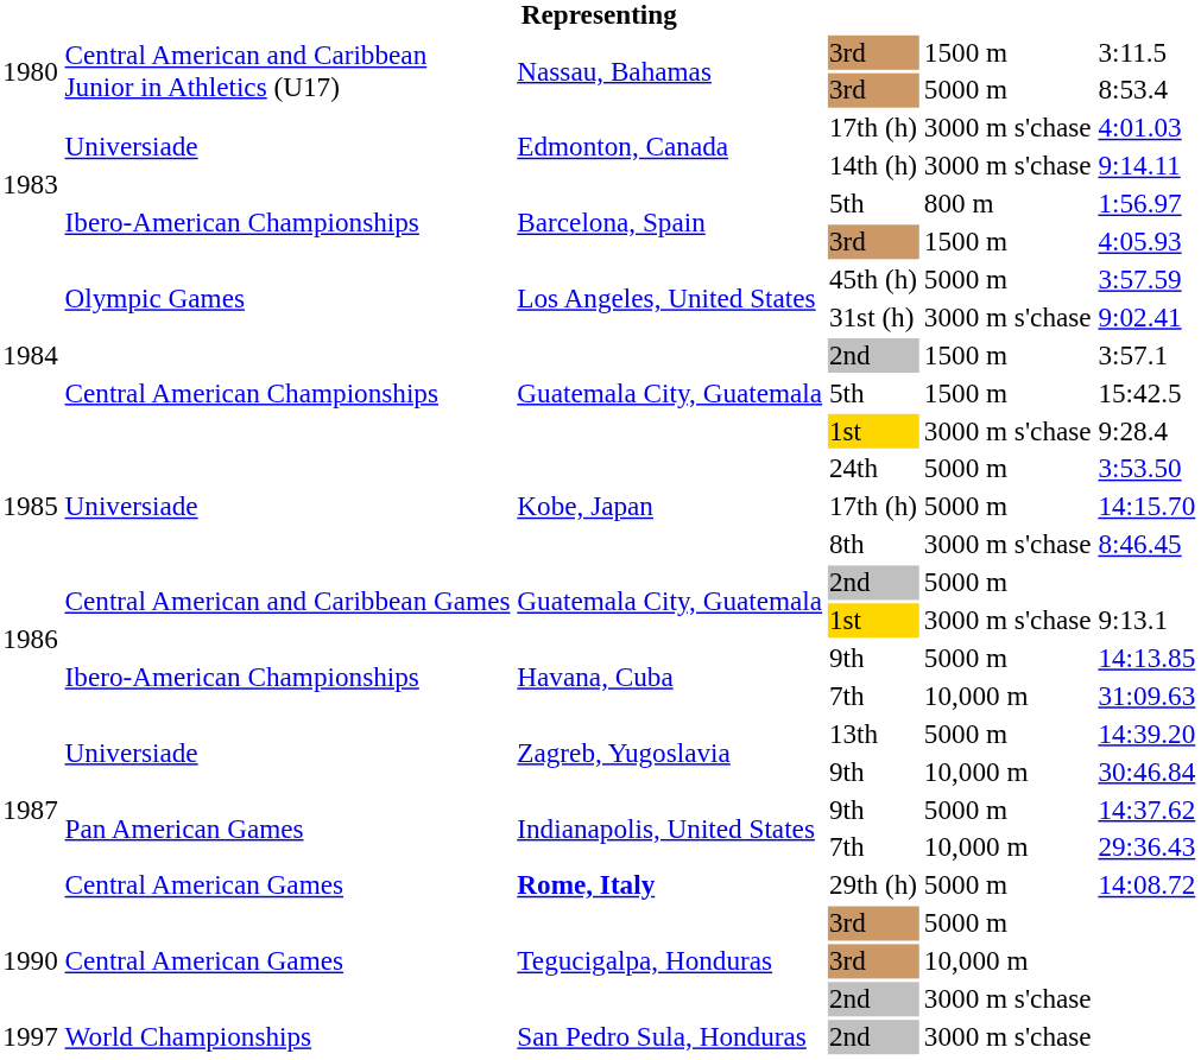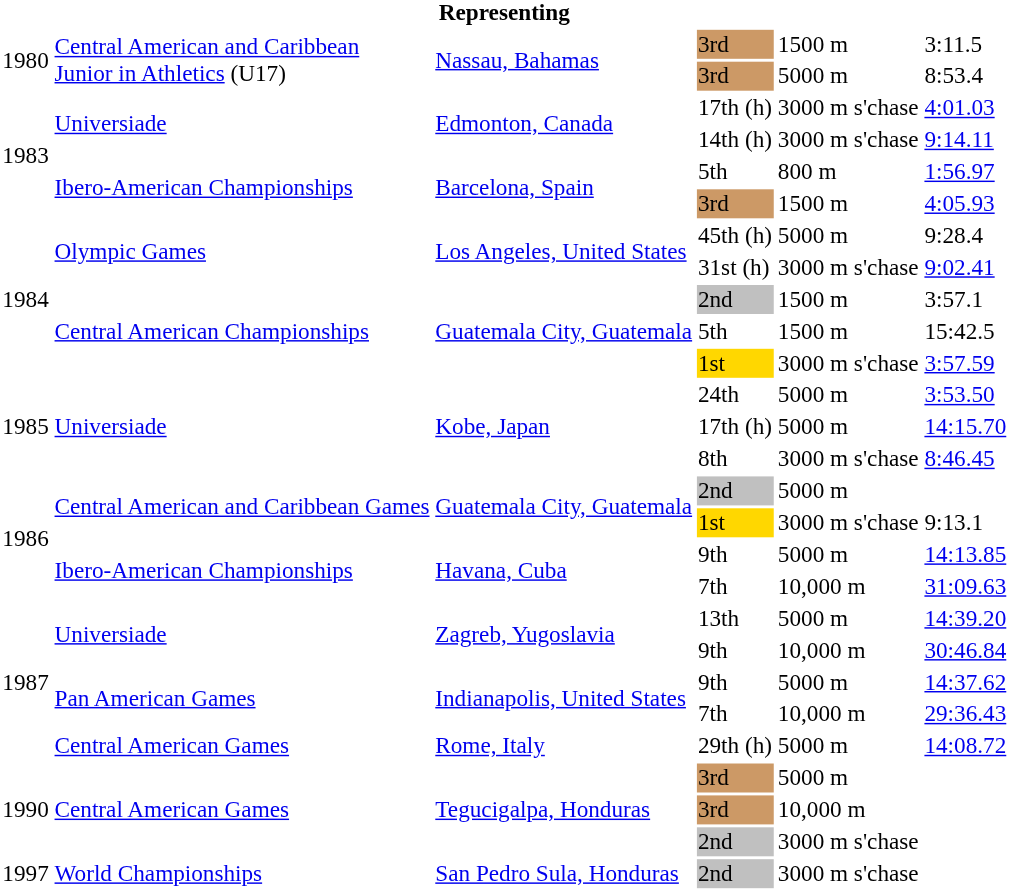 <table>
 <tr>
 <th colspan="6">Representing </th>
 </tr>
 <tr>
 <td rowspan=2>1980</td>
 <td rowspan=2><a href='#'>Central American and Caribbean<br>Junior in Athletics</a> (U17)</td>
 <td rowspan=2><a href='#'>Nassau, Bahamas</a></td>
 <td bgcolor=cc9966>3rd</td>
 <td>1500 m</td>
 <td>3:11.5</td>
 </tr>
 <tr>
 <td bgcolor=cc9966>3rd</td>
 <td>5000 m</td>
 <td>8:53.4</td>
 </tr>
 <tr>
 <td rowspan=4>1983</td>
 <td rowspan=2><a href='#'>Universiade</a></td>
 <td rowspan=2><a href='#'>Edmonton, Canada</a></td>
 <td>17th (h)</td>
 <td>3000 m s'chase</td>
 <td><a href='#'>4:01.03</a></td>
 </tr>
 <tr>
 <td>14th (h)</td>
 <td>3000 m s'chase</td>
 <td><a href='#'>9:14.11</a></td>
 </tr>
 <tr>
 <td rowspan=2><a href='#'>Ibero-American Championships</a></td>
 <td rowspan=2><a href='#'>Barcelona, Spain</a></td>
 <td>5th</td>
 <td>800 m</td>
 <td><a href='#'>1:56.97</a></td>
 </tr>
 <tr>
 <td bgcolor=cc9966>3rd</td>
 <td>1500 m</td>
 <td><a href='#'>4:05.93</a></td>
 </tr>
 <tr>
 <td rowspan=5>1984</td>
 <td rowspan=2><a href='#'>Olympic Games</a></td>
 <td rowspan=2><a href='#'>Los Angeles, United States</a></td>
 <td>45th (h)</td>
 <td>5000 m</td>
-<td><a href='#'>3:57.59</a></td>
+<td>9:28.4</td>
 </tr>
 <tr>
 <td>31st (h)</td>
 <td>3000 m s'chase</td>
 <td><a href='#'>9:02.41</a></td>
 </tr>
 <tr>
 <td rowspan=3><a href='#'>Central American Championships</a></td>
 <td rowspan=3><a href='#'>Guatemala City, Guatemala</a></td>
 <td bgcolor=silver>2nd</td>
 <td>1500 m</td>
 <td>3:57.1</td>
 </tr>
 <tr>
 <td>5th</td>
 <td>1500 m</td>
 <td>15:42.5</td>
 </tr>
 <tr>
 <td bgcolor=gold>1st</td>
 <td>3000 m s'chase</td>
-<td>9:28.4</td>
+<td><a href='#'>3:57.59</a></td>
 </tr>
 <tr>
 <td rowspan=3>1985</td>
 <td rowspan=3><a href='#'>Universiade</a></td>
 <td rowspan=3><a href='#'>Kobe, Japan</a></td>
 <td>24th</td>
 <td>5000 m</td>
 <td><a href='#'>3:53.50</a></td>
 </tr>
 <tr>
 <td>17th (h)</td>
 <td>5000 m</td>
 <td><a href='#'>14:15.70</a></td>
 </tr>
 <tr>
 <td>8th</td>
 <td>3000 m s'chase</td>
 <td><a href='#'>8:46.45</a></td>
 </tr>
 <tr>
 <td rowspan=4>1986</td>
 <td rowspan=2><a href='#'>Central American and Caribbean Games</a></td>
 <td rowspan=2><a href='#'>Guatemala City, Guatemala</a></td>
 <td bgcolor=silver>2nd</td>
 <td>5000 m</td>
 <td></td>
 </tr>
 <tr>
 <td bgcolor=gold>1st</td>
 <td>3000 m s'chase</td>
 <td>9:13.1</td>
 </tr>
 <tr>
 <td rowspan=2><a href='#'>Ibero-American Championships</a></td>
 <td rowspan=2><a href='#'>Havana, Cuba</a></td>
 <td>9th</td>
 <td>5000 m</td>
 <td><a href='#'>14:13.85</a></td>
 </tr>
 <tr>
 <td>7th</td>
 <td>10,000 m</td>
 <td><a href='#'>31:09.63</a></td>
 </tr>
 <tr>
 <td rowspan=5>1987</td>
 <td rowspan=2><a href='#'>Universiade</a></td>
 <td rowspan=2><a href='#'>Zagreb, Yugoslavia</a></td>
 <td>13th</td>
 <td>5000 m</td>
 <td><a href='#'>14:39.20</a></td>
 </tr>
 <tr>
 <td>9th</td>
 <td>10,000 m</td>
 <td><a href='#'>30:46.84</a></td>
 </tr>
 <tr>
 <td rowspan=2><a href='#'>Pan American Games</a></td>
 <td rowspan=2><a href='#'>Indianapolis, United States</a></td>
 <td>9th</td>
 <td>5000 m</td>
 <td><a href='#'>14:37.62</a></td>
 </tr>
 <tr>
 <td>7th</td>
 <td>10,000 m</td>
 <td><a href='#'>29:36.43</a></td>
 </tr>
 <tr>
 <td><a href='#'>Central American Games</a></td>
-<td><strong><a href='#'>Rome, Italy</a></strong></td>
+<td><a href='#'>Rome, Italy</a></td>
 <td>29th (h)</td>
 <td>5000 m</td>
 <td><a href='#'>14:08.72</a></td>
 </tr>
 <tr>
 <td rowspan=3>1990</td>
 <td rowspan=3><a href='#'>Central American Games</a></td>
 <td rowspan=3><a href='#'>Tegucigalpa, Honduras</a></td>
 <td bgcolor=cc9966>3rd</td>
 <td>5000 m</td>
 <td></td>
 </tr>
 <tr>
 <td bgcolor=cc9966>3rd</td>
 <td>10,000 m</td>
 <td></td>
 </tr>
 <tr>
 <td bgcolor=silver>2nd</td>
 <td>3000 m s'chase</td>
 <td></td>
 </tr>
 <tr>
 <td>1997</td>
 <td><a href='#'>World Championships</a></td>
 <td><a href='#'>San Pedro Sula, Honduras</a></td>
 <td bgcolor=silver>2nd</td>
 <td>3000 m s'chase</td>
 <td></td>
 </tr>
 </table>
